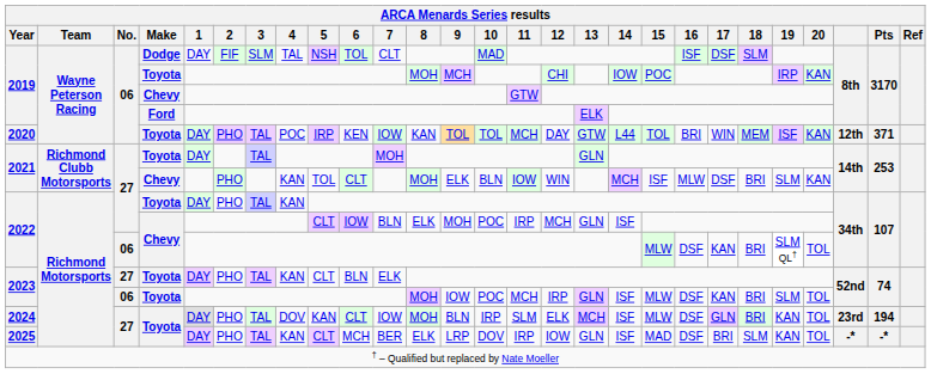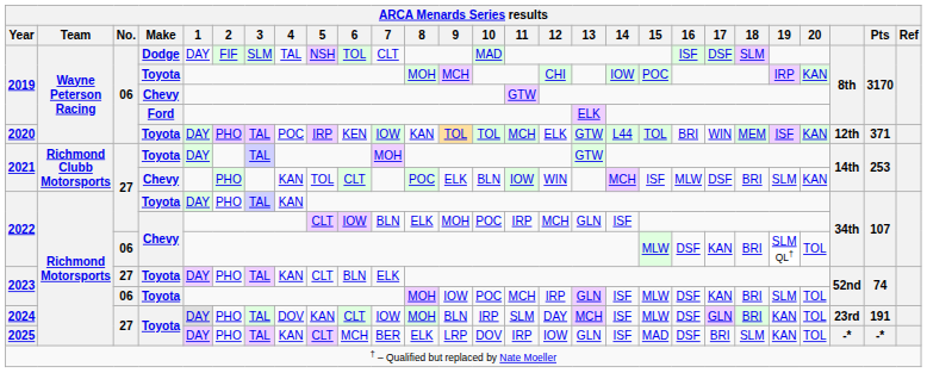 <table class="wikitable" style="text-align:center; font-size:75%">
 <tr>
 <th colspan=27><a href='#'>ARCA Menards Series</a> results</th>
 </tr>
 <tr>
 <th>Year</th>
 <th>Team</th>
 <th>No.</th>
 <th>Make</th>
 <th>1</th>
 <th>2</th>
 <th>3</th>
 <th>4</th>
 <th>5</th>
 <th>6</th>
 <th>7</th>
 <th>8</th>
 <th>9</th>
 <th>10</th>
 <th>11</th>
 <th>12</th>
 <th>13</th>
 <th>14</th>
 <th>15</th>
 <th>16</th>
 <th>17</th>
 <th>18</th>
 <th>19</th>
 <th>20</th>
 <th></th>
 <th>Pts</th>
 <th>Ref</th>
 </tr>
 <tr>
 <th rowspan=4><a href='#'>2019</a></th>
 <th rowspan=5><a href='#'>Wayne Peterson Racing</a></th>
 <th rowspan=5>06</th>
 <th><a href='#'>Dodge</a></th>
 <td><a href='#'>DAY</a></td>
 <td style="background:#DFFFDF;"><a href='#'>FIF</a><br></td>
 <td style="background:#DFFFDF;"><a href='#'>SLM</a><br></td>
 <td><a href='#'>TAL</a></td>
 <td style="background:#EFCFFF;"><a href='#'>NSH</a><br></td>
 <td style="background:#DFFFDF;"><a href='#'>TOL</a><br></td>
 <td><a href='#'>CLT</a></td>
 <td colspan=2></td>
 <td style="background:#DFFFDF;"><a href='#'>MAD</a><br></td>
 <td colspan=5></td>
 <td style="background:#DFFFDF;"><a href='#'>ISF</a><br></td>
 <td style="background:#DFFFDF;"><a href='#'>DSF</a><br></td>
 <td style="background:#EFCFFF;"><a href='#'>SLM</a><br></td>
 <td colspan=2></td>
 <th rowspan=4>8th</th>
 <th rowspan=4>3170</th>
 <th rowspan=4></th>
 </tr>
 <tr>
 <th><a href='#'>Toyota</a></th>
 <td colspan=7></td>
 <td style="background:#DFFFDF;"><a href='#'>MOH</a><br></td>
 <td style="background:#EFCFFF;"><a href='#'>MCH</a><br></td>
 <td colspan=2></td>
 <td style="background:#DFFFDF;"><a href='#'>CHI</a><br></td>
 <td></td>
 <td style="background:#DFFFDF;"><a href='#'>IOW</a><br></td>
 <td style="background:#DFFFDF;"><a href='#'>POC</a><br></td>
 <td colspan=3></td>
 <td style="background:#EFCFFF;"><a href='#'>IRP</a><br></td>
 <td style="background:#DFFFDF;"><a href='#'>KAN</a><br></td>
 </tr>
 <tr>
 <th><a href='#'>Chevy</a></th>
 <td colspan=10></td>
 <td style="background:#EFCFFF;"><a href='#'>GTW</a><br></td>
 <td colspan=9></td>
 </tr>
 <tr>
 <th><a href='#'>Ford</a></th>
 <td colspan=12></td>
 <td style="background:#EFCFFF;"><a href='#'>ELK</a><br></td>
 <td colspan=7></td>
 </tr>
 <tr>
 <th><a href='#'>2020</a></th>
 <th><a href='#'>Toyota</a></th>
 <td style="background:#DFFFDF;"><a href='#'>DAY</a><br></td>
 <td style="background:#EFCFFF;"><a href='#'>PHO</a><br></td>
 <td style="background:#EFCFFF;"><a href='#'>TAL</a><br></td>
 <td><a href='#'>POC</a></td>
 <td style="background:#EFCFFF;"><a href='#'>IRP</a><br></td>
 <td><a href='#'>KEN</a></td>
 <td style="background:#DFFFDF;"><a href='#'>IOW</a><br></td>
 <td><a href='#'>KAN</a></td>
 <td style="background:#FFDF9F;"><a href='#'>TOL</a><br></td>
 <td style="background:#DFFFDF;"><a href='#'>TOL</a><br></td>
 <td style="background:#DFFFDF;"><a href='#'>MCH</a><br></td>
-<td><a href='#'>DAY</a></td>
+<td><a href='#'>ELK</a></td>
 <td style="background:#DFFFDF;"><a href='#'>GTW</a><br></td>
 <td style="background:#DFFFDF;"><a href='#'>L44</a><br></td>
 <td style="background:#DFFFDF;"><a href='#'>TOL</a><br></td>
 <td><a href='#'>BRI</a></td>
 <td><a href='#'>WIN</a></td>
 <td style="background:#DFFFDF;"><a href='#'>MEM</a><br></td>
 <td style="background:#EFCFFF;"><a href='#'>ISF</a><br></td>
 <td style="background:#DFFFDF;"><a href='#'>KAN</a><br></td>
 <th>12th</th>
 <th>371</th>
 <th></th>
 </tr>
 <tr>
 <th rowspan=2><a href='#'>2021</a></th>
 <th rowspan=2><a href='#'>Richmond Clubb Motorsports</a></th>
 <th rowspan=4>27</th>
 <th><a href='#'>Toyota</a></th>
 <td style="background:#DFFFDF;"><a href='#'>DAY</a><br></td>
 <td></td>
 <td style="background:#CFCFFF;"><a href='#'>TAL</a><br></td>
 <td colspan=3></td>
 <td style="background:#EFCFFF;"><a href='#'>MOH</a><br></td>
 <td colspan=5></td>
-<td style="background:#DFFFDF;"><a href='#'>GLN</a><br></td>
+<td style="background:#DFFFDF;"><a href='#'>GTW</a><br></td>
 <td colspan=7></td>
 <th rowspan=2>14th</th>
 <th rowspan=2>253</th>
 <th rowspan=2></th>
 </tr>
 <tr>
 <th><a href='#'>Chevy</a></th>
 <td></td>
 <td style="background:#DFFFDF;"><a href='#'>PHO</a><br></td>
 <td></td>
 <td><a href='#'>KAN</a></td>
 <td><a href='#'>TOL</a></td>
 <td style="background:#DFFFDF;"><a href='#'>CLT</a><br></td>
 <td></td>
-<td style="background:#DFFFDF;"><a href='#'>MOH</a><br></td>
+<td style="background:#DFFFDF;"><a href='#'>POC</a><br></td>
 <td><a href='#'>ELK</a></td>
 <td><a href='#'>BLN</a></td>
 <td style="background:#DFFFDF;"><a href='#'>IOW</a><br></td>
 <td><a href='#'>WIN</a></td>
 <td></td>
 <td style="background:#EFCFFF;"><a href='#'>MCH</a><br></td>
 <td><a href='#'>ISF</a></td>
 <td><a href='#'>MLW</a></td>
 <td><a href='#'>DSF</a></td>
 <td><a href='#'>BRI</a></td>
 <td><a href='#'>SLM</a></td>
 <td><a href='#'>KAN</a></td>
 </tr>
 <tr>
 <th rowspan=3><a href='#'>2022</a></th>
 <th rowspan=7><a href='#'>Richmond Motorsports</a></th>
 <th><a href='#'>Toyota</a></th>
 <td style="background:#DFFFDF;"><a href='#'>DAY</a><br></td>
 <td><a href='#'>PHO</a></td>
 <td style="background:#CFCFFF;"><a href='#'>TAL</a><br></td>
 <td><a href='#'>KAN</a></td>
 <td colspan=16></td>
 <th rowspan=3>34th</th>
 <th rowspan=3>107</th>
 <th rowspan=3></th>
 </tr>
 <tr>
 <th rowspan=2><a href='#'>Chevy</a></th>
 <td colspan=4></td>
 <td style="background:#EFCFFF;"><a href='#'>CLT</a><br></td>
 <td style="background:#EFCFFF;"><a href='#'>IOW</a><br></td>
 <td><a href='#'>BLN</a></td>
 <td><a href='#'>ELK</a></td>
 <td><a href='#'>MOH</a></td>
 <td><a href='#'>POC</a></td>
 <td><a href='#'>IRP</a></td>
 <td><a href='#'>MCH</a></td>
 <td><a href='#'>GLN</a></td>
 <td><a href='#'>ISF</a></td>
 <td colspan=12></td>
 </tr>
 <tr>
 <th>06</th>
 <td colspan=14></td>
 <td style="background:#DFFFDF;"><a href='#'>MLW</a><br></td>
 <td><a href='#'>DSF</a></td>
 <td><a href='#'>KAN</a></td>
 <td><a href='#'>BRI</a></td>
 <td style="background:#FFFFFF;"><a href='#'>SLM</a><br><small>QL<sup>†</sup></small></td>
 <td><a href='#'>TOL</a></td>
 </tr>
 <tr>
 <th rowspan=2><a href='#'>2023</a></th>
 <th>27</th>
 <th><a href='#'>Toyota</a></th>
 <td style="background:#EFCFFF;"><a href='#'>DAY</a><br></td>
 <td><a href='#'>PHO</a></td>
 <td style="background:#EFCFFF;"><a href='#'>TAL</a><br></td>
 <td><a href='#'>KAN</a></td>
 <td><a href='#'>CLT</a></td>
 <td><a href='#'>BLN</a></td>
 <td><a href='#'>ELK</a></td>
 <td colspan=13></td>
 <th rowspan=2>52nd</th>
 <th rowspan=2>74</th>
 <th rowspan=2></th>
 </tr>
 <tr>
 <th>06</th>
 <th><a href='#'>Toyota</a></th>
 <td colspan=7></td>
 <td style="background:#EFCFFF;"><a href='#'>MOH</a><br></td>
 <td><a href='#'>IOW</a></td>
 <td><a href='#'>POC</a></td>
 <td><a href='#'>MCH</a></td>
 <td><a href='#'>IRP</a></td>
 <td style="background:#EFCFFF;"><a href='#'>GLN</a><br></td>
 <td><a href='#'>ISF</a></td>
 <td><a href='#'>MLW</a></td>
 <td><a href='#'>DSF</a></td>
 <td><a href='#'>KAN</a></td>
 <td><a href='#'>BRI</a></td>
 <td><a href='#'>SLM</a></td>
 <td><a href='#'>TOL</a></td>
 </tr>
 <tr>
 <th><a href='#'>2024</a></th>
 <th rowspan=2>27</th>
 <th rowspan=2><a href='#'>Toyota</a></th>
 <td style="background:#DFDFDF;"><a href='#'>DAY</a><br></td>
 <td><a href='#'>PHO</a></td>
 <td style="background:#DFFFDF;"><a href='#'>TAL</a><br></td>
 <td><a href='#'>DOV</a></td>
 <td><a href='#'>KAN</a></td>
 <td style="background:#DFFFDF;"><a href='#'>CLT</a><br></td>
 <td><a href='#'>IOW</a></td>
 <td style="background:#DFFFDF;"><a href='#'>MOH</a><br></td>
 <td><a href='#'>BLN</a></td>
 <td><a href='#'>IRP</a></td>
 <td><a href='#'>SLM</a></td>
-<td><a href='#'>ELK</a></td>
+<td><a href='#'>DAY</a></td>
 <td style="background:#EFCFFF;"><a href='#'>MCH</a><br></td>
 <td><a href='#'>ISF</a></td>
 <td><a href='#'>MLW</a></td>
 <td><a href='#'>DSF</a></td>
 <td style="background:#EFCFFF;"><a href='#'>GLN</a><br></td>
 <td style="background:#DFFFDF;"><a href='#'>BRI</a><br></td>
 <td><a href='#'>KAN</a></td>
 <td><a href='#'>TOL</a></td>
 <th>23rd</th>
-<th>194</th>
+<th>191</th>
 <th></th>
 </tr>
 <tr>
 <th><a href='#'>2025</a></th>
 <td style="background:#EFCFFF;"><a href='#'>DAY</a><br></td>
 <td><a href='#'>PHO</a></td>
 <td style="background:#EFCFFF;"><a href='#'>TAL</a><br></td>
 <td><a href='#'>KAN</a></td>
 <td style="background:#EFCFFF;"><a href='#'>CLT</a><br></td>
 <td><a href='#'>MCH</a></td>
 <td><a href='#'>BER</a></td>
 <td><a href='#'>ELK</a></td>
 <td><a href='#'>LRP</a></td>
 <td><a href='#'>DOV</a></td>
 <td><a href='#'>IRP</a></td>
 <td><a href='#'>IOW</a></td>
 <td><a href='#'>GLN</a></td>
 <td><a href='#'>ISF</a></td>
 <td><a href='#'>MAD</a></td>
 <td><a href='#'>DSF</a></td>
 <td><a href='#'>BRI</a></td>
 <td><a href='#'>SLM</a></td>
 <td><a href='#'>KAN</a></td>
 <td><a href='#'>TOL</a></td>
 <th>-*</th>
 <th>-*</th>
 <th></th>
 </tr>
 <tr>
 <td colspan=43><small><sup>†</sup> – Qualified but replaced by <a href='#'>Nate Moeller</a></small></td>
 </tr>
 </table>
